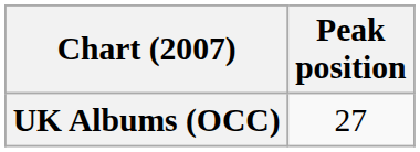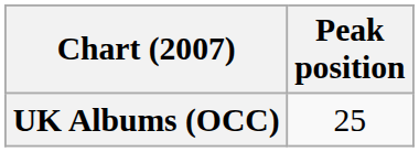 <table class="wikitable plainrowheaders" style="text-align:center">
 <tr>
 <th scope="col">Chart (2007)</th>
 <th scope="col">Peak<br>position</th>
 </tr>
 <tr>
 <th scope="row">UK Albums (OCC)</th>
-<td>27</td>
+<td>25</td>
 </tr>
 </table>
